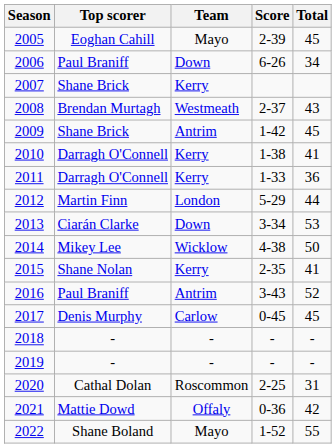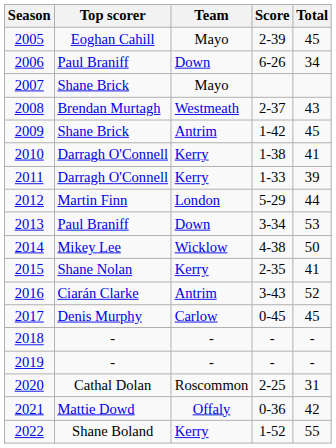 <table class="wikitable" style="text-align:center;">
 <tr>
 <th>Season</th>
 <th>Top scorer</th>
 <th>Team</th>
 <th>Score</th>
 <th>Total</th>
 </tr>
 <tr>
 <td><a href='#'>2005</a></td>
 <td><a href='#'>Eoghan Cahill</a></td>
 <td>Mayo</td>
 <td>2-39</td>
 <td>45</td>
 </tr>
 <tr>
 <td><a href='#'>2006</a></td>
 <td style="text-align:left;"><a href='#'>Paul Braniff</a></td>
 <td style="text-align:left;"> <a href='#'>Down</a></td>
 <td>6-26</td>
 <td>34</td>
 </tr>
 <tr>
 <td><a href='#'>2007</a></td>
 <td style="text-align:left;"><a href='#'>Shane Brick</a></td>
-<td style="text-align:left;"> <a href='#'>Kerry</a></td>
+<td>Mayo</td>
 <td></td>
 <td></td>
 </tr>
 <tr>
 <td><a href='#'>2008</a></td>
 <td style="text-align:left;"><a href='#'>Brendan Murtagh</a></td>
 <td style="text-align:left;"> <a href='#'>Westmeath</a></td>
 <td>2-37</td>
 <td>43</td>
 </tr>
 <tr>
 <td><a href='#'>2009</a></td>
 <td style="text-align:left;"><a href='#'>Shane Brick</a></td>
 <td style="text-align:left;"> <a href='#'>Antrim</a></td>
 <td>1-42</td>
 <td>45</td>
 </tr>
 <tr>
 <td><a href='#'>2010</a></td>
 <td style="text-align:left;"><a href='#'>Darragh O'Connell</a></td>
 <td style="text-align:left;"> <a href='#'>Kerry</a></td>
 <td>1-38</td>
 <td>41</td>
 </tr>
 <tr>
 <td><a href='#'>2011</a></td>
 <td style="text-align:left;"><a href='#'>Darragh O'Connell</a></td>
 <td style="text-align:left;"> <a href='#'>Kerry</a></td>
 <td>1-33</td>
-<td>36</td>
+<td>39</td>
 </tr>
 <tr>
 <td><a href='#'>2012</a></td>
 <td style="text-align:left;"><a href='#'>Martin Finn</a></td>
 <td style="text-align:left;"> <a href='#'>London</a></td>
 <td>5-29</td>
 <td>44</td>
 </tr>
 <tr>
 <td><a href='#'>2013</a></td>
-<td style="text-align:left;"><a href='#'>Ciarán Clarke</a></td>
+<td style="text-align:left;"><a href='#'>Paul Braniff</a></td>
 <td style="text-align:left;"> <a href='#'>Down</a></td>
 <td>3-34</td>
 <td>53</td>
 </tr>
 <tr>
 <td><a href='#'>2014</a></td>
 <td style="text-align:left;"><a href='#'>Mikey Lee</a></td>
 <td style="text-align:left;"> <a href='#'>Wicklow</a></td>
 <td>4-38</td>
 <td>50</td>
 </tr>
 <tr>
 <td><a href='#'>2015</a></td>
 <td style="text-align:left;"><a href='#'>Shane Nolan</a></td>
 <td style="text-align:left;"> <a href='#'>Kerry</a></td>
 <td>2-35</td>
 <td>41</td>
 </tr>
 <tr>
 <td><a href='#'>2016</a></td>
-<td style="text-align:left;"><a href='#'>Paul Braniff</a></td>
+<td style="text-align:left;"><a href='#'>Ciarán Clarke</a></td>
 <td style="text-align:left;"> <a href='#'>Antrim</a></td>
 <td>3-43</td>
 <td>52</td>
 </tr>
 <tr>
 <td><a href='#'>2017</a></td>
 <td style="text-align:left;"><a href='#'>Denis Murphy</a></td>
 <td style="text-align:left;"> <a href='#'>Carlow</a></td>
 <td>0-45</td>
 <td>45</td>
 </tr>
 <tr>
 <td><a href='#'>2018</a></td>
 <td>-</td>
 <td>-</td>
 <td>-</td>
 <td>-</td>
 </tr>
 <tr>
 <td><a href='#'>2019</a></td>
 <td>-</td>
 <td>-</td>
 <td>-</td>
 <td>-</td>
 </tr>
 <tr>
 <td><a href='#'>2020</a></td>
 <td>Cathal Dolan</td>
 <td>Roscommon</td>
 <td>2-25</td>
 <td>31</td>
 </tr>
 <tr>
 <td><a href='#'>2021</a></td>
 <td style="text-align:left;"><a href='#'>Mattie Dowd</a></td>
 <td><a href='#'>Offaly</a></td>
 <td>0-36</td>
 <td>42</td>
 </tr>
 <tr>
 <td><a href='#'>2022</a></td>
 <td>Shane Boland</td>
-<td>Mayo</td>
+<td style="text-align:left;"> <a href='#'>Kerry</a></td>
 <td>1-52</td>
 <td>55</td>
 </tr>
 </table>
